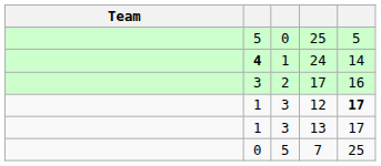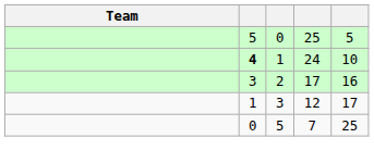 <table class="wikitable" style="text-align:center;">
 <tr>
 <th width=220>Team</th>
 <th width=20></th>
 <th width=20></th>
 <th width=30></th>
 <th width=30></th>
 </tr>
 <tr bgcolor="#ccffcc">
 <td align=left></td>
 <td>5</td>
 <td>0</td>
 <td>25</td>
 <td>5</td>
 </tr>
 <tr bgcolor="#ccffcc">
 <td align=left></td>
 <td><strong>4</strong></td>
 <td>1</td>
 <td>24</td>
-<td>14</td>
+<td>10</td>
 </tr>
 <tr bgcolor="#ccffcc">
 <td align=left></td>
 <td>3</td>
 <td>2</td>
 <td>17</td>
 <td>16</td>
 </tr>
 <tr>
 <td align=left></td>
 <td>1</td>
 <td>3</td>
 <td>12</td>
-<td><strong>17</strong></td>
-</tr>
-<tr>
-<td align=left></td>
-<td>1</td>
-<td>3</td>
-<td>13</td>
 <td>17</td>
 </tr>
 <tr>
 <td align=left></td>
 <td>0</td>
 <td>5</td>
 <td>7</td>
 <td>25</td>
 </tr>
 </table>
